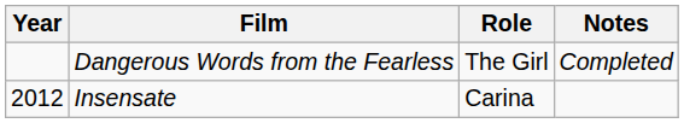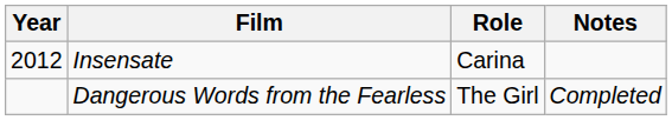 <table class="wikitable sortable">
 <tr>
 <th>Year</th>
 <th>Film</th>
 <th>Role</th>
 <th class="unsortable">Notes</th>
 </tr>
 <tr>
+<td>2012</td>
+<td><em>Insensate</em></td>
+<td>Carina</td>
+<td></td>
+</tr>
+<tr>
 <td></td>
 <td><em>Dangerous Words from the Fearless</em></td>
 <td>The Girl</td>
 <td><em>Completed</em></td>
 </tr>
-<tr>
-<td>2012</td>
-<td><em>Insensate</em></td>
-<td>Carina</td>
-<td></td>
-</tr>
 </table>
